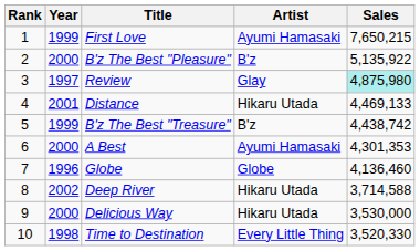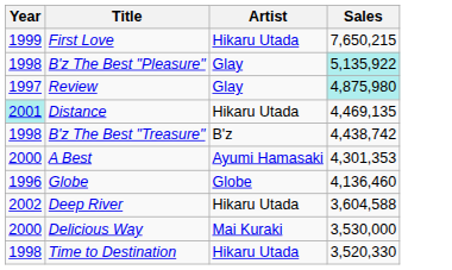 <table class="wikitable">
 <tr>
-<th>Rank</th>
 <th>Year</th>
 <th>Title</th>
 <th>Artist</th>
 <th>Sales</th>
 </tr>
 <tr>
-<td align="center">1</td>
 <td><a href='#'>1999</a></td>
 <td><em><a href='#'>First Love</a></em></td>
-<td><a href='#'>Ayumi Hamasaki</a></td>
+<td><a href='#'>Hikaru Utada</a></td>
 <td>7,650,215</td>
 </tr>
 <tr>
-<td align="center">2</td>
-<td><a href='#'>2000</a></td>
+<td><a href='#'>1998</a></td>
 <td><em><a href='#'>B'z The Best "Pleasure"</a></em></td>
-<td><a href='#'>B'z</a></td>
-<td>5,135,922</td>
+<td><a href='#'>Glay</a></td>
+<td style="background: paleturquoise;">5,135,922</td>
 </tr>
 <tr>
-<td align="center">3</td>
 <td><a href='#'>1997</a></td>
 <td><em><a href='#'>Review</a></em></td>
 <td><a href='#'>Glay</a></td>
 <td style="background: paleturquoise;">4,875,980</td>
 </tr>
 <tr>
-<td align="center">4</td>
-<td><a href='#'>2001</a></td>
+<td style="background: paleturquoise;"><a href='#'>2001</a></td>
 <td><em><a href='#'>Distance</a></em></td>
 <td>Hikaru Utada</td>
-<td>4,469,133</td>
+<td>4,469,135</td>
 </tr>
 <tr>
-<td align="center">5</td>
-<td><a href='#'>1999</a></td>
+<td><a href='#'>1998</a></td>
 <td><em><a href='#'>B'z The Best "Treasure"</a></em></td>
 <td>B'z</td>
 <td>4,438,742</td>
 </tr>
 <tr>
-<td align="center">6</td>
 <td><a href='#'>2000</a></td>
 <td><em><a href='#'>A Best</a></em></td>
 <td><a href='#'>Ayumi Hamasaki</a></td>
 <td>4,301,353</td>
 </tr>
 <tr>
-<td align="center">7</td>
 <td><a href='#'>1996</a></td>
 <td><em><a href='#'>Globe</a></em></td>
 <td><a href='#'>Globe</a></td>
 <td>4,136,460</td>
 </tr>
 <tr>
-<td align="center">8</td>
 <td><a href='#'>2002</a></td>
 <td><em><a href='#'>Deep River</a></em></td>
 <td>Hikaru Utada</td>
-<td>3,714,588</td>
+<td>3,604,588</td>
 </tr>
 <tr>
-<td align="center">9</td>
 <td><a href='#'>2000</a></td>
 <td><em><a href='#'>Delicious Way</a></em></td>
-<td>Hikaru Utada</td>
+<td><a href='#'>Mai Kuraki</a></td>
 <td>3,530,000</td>
 </tr>
 <tr>
-<td align="center">10</td>
 <td><a href='#'>1998</a></td>
 <td><em><a href='#'>Time to Destination</a></em></td>
-<td><a href='#'>Every Little Thing</a></td>
+<td><a href='#'>Hikaru Utada</a></td>
 <td>3,520,330</td>
 </tr>
 </table>
